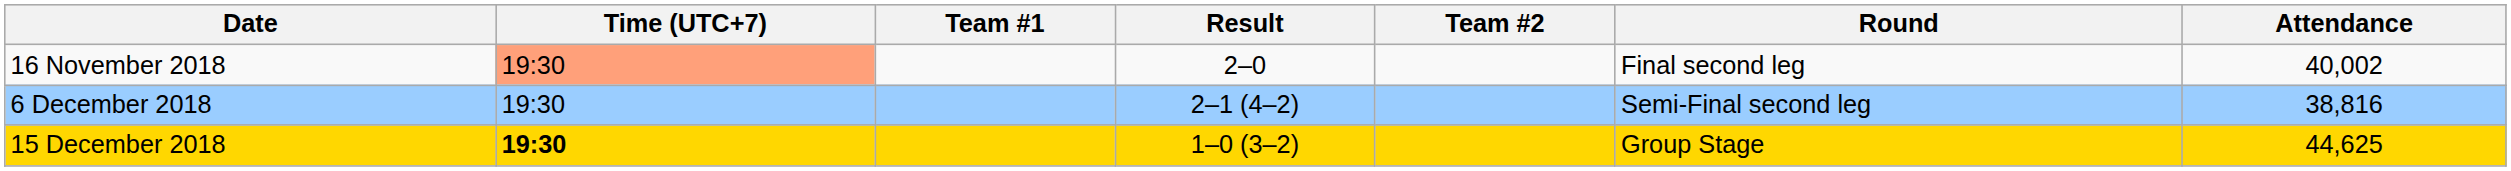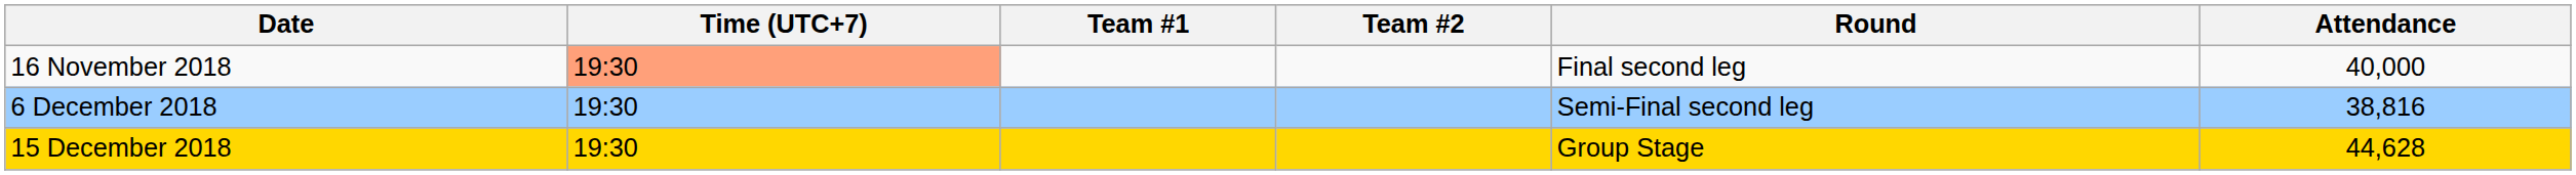 <table class="wikitable" style="text-align:left; width:100%;">
 <tr>
 <th>Date</th>
 <th>Time (UTC+7)</th>
 <th>Team #1</th>
-<th>Result</th>
 <th>Team #2</th>
 <th>Round</th>
 <th>Attendance</th>
 </tr>
 <tr>
 <td>16 November 2018</td>
 <td style="background: lightsalmon;">19:30</td>
 <td></td>
-<td style="text-align:center;">2–0</td>
 <td></td>
 <td>Final second leg</td>
-<td style="text-align:center;">40,002</td>
+<td style="text-align:center;">40,000</td>
 </tr>
 <tr bgcolor=#9acdff>
 <td>6 December 2018</td>
 <td>19:30</td>
 <td></td>
-<td style="text-align:center;">2–1 (4–2)</td>
 <td></td>
 <td>Semi-Final second leg</td>
 <td style="text-align:center;">38,816</td>
 </tr>
 <tr bgcolor=gold>
 <td>15 December 2018</td>
-<td><strong>19:30</strong></td>
+<td>19:30</td>
 <td></td>
-<td style="text-align:center;">1–0 (3–2)</td>
 <td></td>
 <td>Group Stage</td>
-<td style="text-align:center;">44,625</td>
+<td style="text-align:center;">44,628</td>
 </tr>
 </table>
